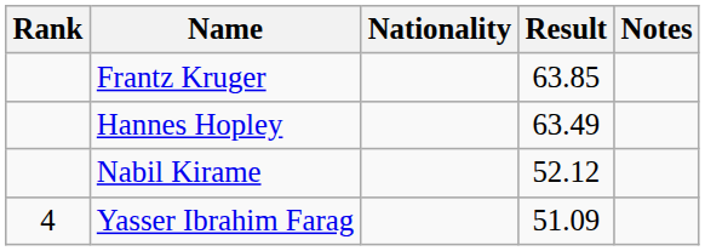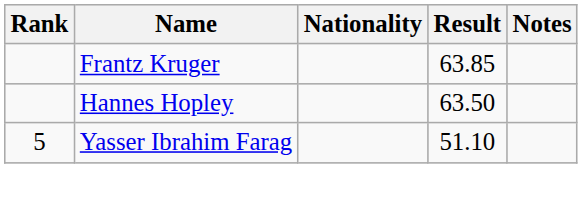 <table class="wikitable sortable" style="text-align:center">
 <tr>
 <th>Rank</th>
 <th>Name</th>
 <th>Nationality</th>
 <th>Result</th>
 <th>Notes</th>
 </tr>
 <tr>
 <td></td>
 <td align=left><a href='#'>Frantz Kruger</a></td>
 <td align=left></td>
 <td>63.85</td>
 <td></td>
 </tr>
 <tr>
 <td></td>
 <td align=left><a href='#'>Hannes Hopley</a></td>
 <td align=left></td>
-<td>63.49</td>
+<td>63.50</td>
 <td></td>
 </tr>
 <tr>
-<td></td>
-<td align=left><a href='#'>Nabil Kirame</a></td>
-<td align=left></td>
-<td>52.12</td>
-<td></td>
-</tr>
-<tr>
-<td>4</td>
+<td>5</td>
 <td align=left><a href='#'>Yasser Ibrahim Farag</a></td>
 <td align=left></td>
-<td>51.09</td>
+<td>51.10</td>
 <td></td>
 </tr>
 </table>
